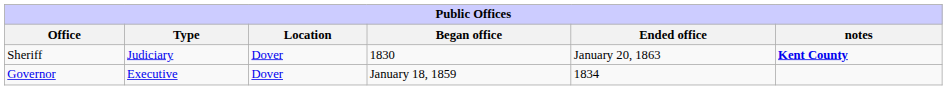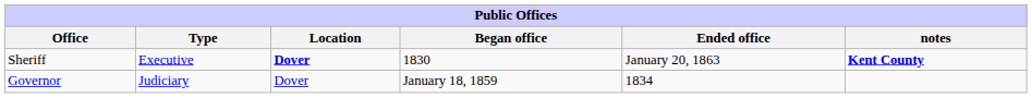 <table class=wikitable style="width: 94%" style="text-align: center;" align="center">
 <tr bgcolor=#cccccc>
 <th colspan=7 style="background: #ccccff;">Public Offices</th>
 </tr>
 <tr>
 <th><strong>Office</strong></th>
 <th><strong>Type</strong></th>
 <th><strong>Location</strong></th>
 <th><strong>Began office</strong></th>
 <th><strong>Ended office</strong></th>
 <th><strong>notes</strong></th>
 </tr>
 <tr>
 <td>Sheriff</td>
-<td><a href='#'>Judiciary</a></td>
-<td><a href='#'>Dover</a></td>
+<td><a href='#'>Executive</a></td>
+<td><strong><a href='#'>Dover</a></strong></td>
 <td>1830</td>
 <td>January 20, 1863</td>
 <td><strong><a href='#'>Kent County</a></strong></td>
 </tr>
 <tr>
 <td><a href='#'>Governor</a></td>
-<td><a href='#'>Executive</a></td>
+<td><a href='#'>Judiciary</a></td>
 <td><a href='#'>Dover</a></td>
 <td>January 18, 1859</td>
 <td>1834</td>
 <td></td>
 </tr>
 </table>
